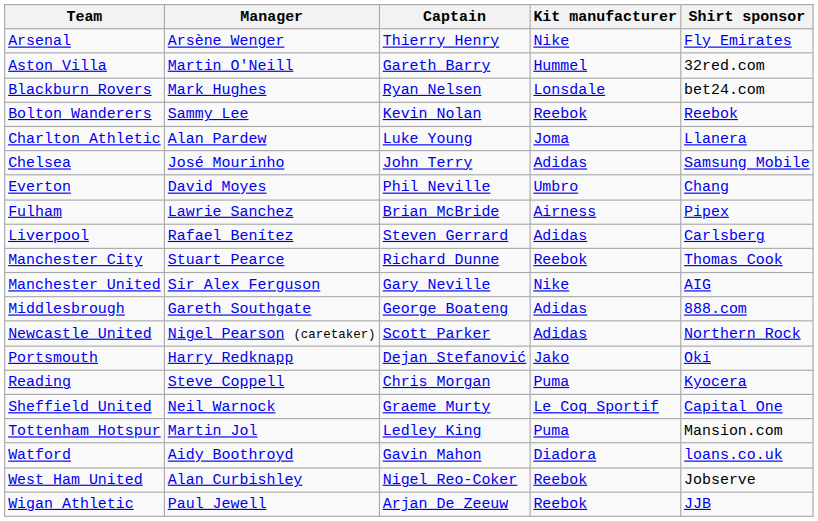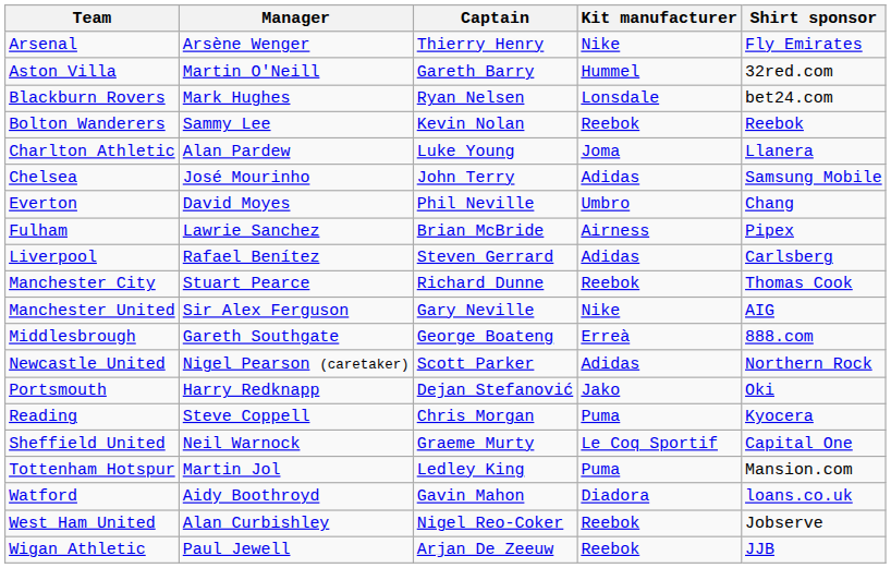 <table class="wikitable sortable" style="text-align:">
 <tr>
 <th>Team</th>
 <th>Manager</th>
 <th>Captain</th>
 <th>Kit manufacturer</th>
 <th>Shirt sponsor</th>
 </tr>
 <tr>
 <td><a href='#'>Arsenal</a></td>
 <td> <a href='#'>Arsène Wenger</a></td>
 <td> <a href='#'>Thierry Henry</a></td>
 <td><a href='#'>Nike</a></td>
 <td><a href='#'>Fly Emirates</a></td>
 </tr>
 <tr>
 <td><a href='#'>Aston Villa</a></td>
 <td> <a href='#'>Martin O'Neill</a></td>
 <td> <a href='#'>Gareth Barry</a></td>
 <td><a href='#'>Hummel</a></td>
 <td>32red.com</td>
 </tr>
 <tr>
 <td><a href='#'>Blackburn Rovers</a></td>
 <td> <a href='#'>Mark Hughes</a></td>
 <td> <a href='#'>Ryan Nelsen</a></td>
 <td><a href='#'>Lonsdale</a></td>
 <td>bet24.com</td>
 </tr>
 <tr>
 <td><a href='#'>Bolton Wanderers</a></td>
 <td> <a href='#'>Sammy Lee</a></td>
 <td> <a href='#'>Kevin Nolan</a></td>
 <td><a href='#'>Reebok</a></td>
 <td><a href='#'>Reebok</a></td>
 </tr>
 <tr>
 <td><a href='#'>Charlton Athletic</a></td>
 <td> <a href='#'>Alan Pardew</a></td>
 <td> <a href='#'>Luke Young</a></td>
 <td><a href='#'>Joma</a></td>
 <td><a href='#'>Llanera</a></td>
 </tr>
 <tr>
 <td><a href='#'>Chelsea</a></td>
 <td> <a href='#'>José Mourinho</a></td>
 <td> <a href='#'>John Terry</a></td>
 <td><a href='#'>Adidas</a></td>
 <td><a href='#'>Samsung Mobile</a></td>
 </tr>
 <tr>
 <td><a href='#'>Everton</a></td>
 <td> <a href='#'>David Moyes</a></td>
 <td> <a href='#'>Phil Neville</a></td>
 <td><a href='#'>Umbro</a></td>
 <td><a href='#'>Chang</a></td>
 </tr>
 <tr>
 <td><a href='#'>Fulham</a></td>
 <td> <a href='#'>Lawrie Sanchez</a></td>
 <td> <a href='#'>Brian McBride</a></td>
 <td><a href='#'>Airness</a></td>
 <td><a href='#'>Pipex</a></td>
 </tr>
 <tr>
 <td><a href='#'>Liverpool</a></td>
 <td> <a href='#'>Rafael Benítez</a></td>
 <td> <a href='#'>Steven Gerrard</a></td>
 <td><a href='#'>Adidas</a></td>
 <td><a href='#'>Carlsberg</a></td>
 </tr>
 <tr>
 <td><a href='#'>Manchester City</a></td>
 <td> <a href='#'>Stuart Pearce</a></td>
 <td> <a href='#'>Richard Dunne</a></td>
 <td><a href='#'>Reebok</a></td>
 <td><a href='#'>Thomas Cook</a></td>
 </tr>
 <tr>
 <td><a href='#'>Manchester United</a></td>
 <td> <a href='#'>Sir Alex Ferguson</a></td>
 <td> <a href='#'>Gary Neville</a></td>
 <td><a href='#'>Nike</a></td>
 <td><a href='#'>AIG</a></td>
 </tr>
 <tr>
 <td><a href='#'>Middlesbrough</a></td>
 <td> <a href='#'>Gareth Southgate</a></td>
 <td> <a href='#'>George Boateng</a></td>
-<td><a href='#'>Adidas</a></td>
+<td><a href='#'>Erreà</a></td>
 <td><a href='#'>888.com</a></td>
 </tr>
 <tr>
 <td><a href='#'>Newcastle United</a></td>
 <td> <a href='#'>Nigel Pearson</a> <small>(caretaker)</small></td>
 <td> <a href='#'>Scott Parker</a></td>
 <td><a href='#'>Adidas</a></td>
 <td><a href='#'>Northern Rock</a></td>
 </tr>
 <tr>
 <td><a href='#'>Portsmouth</a></td>
 <td> <a href='#'>Harry Redknapp</a></td>
 <td> <a href='#'>Dejan Stefanović</a></td>
 <td><a href='#'>Jako</a></td>
 <td><a href='#'>Oki</a></td>
 </tr>
 <tr>
 <td><a href='#'>Reading</a></td>
 <td> <a href='#'>Steve Coppell</a></td>
 <td> <a href='#'>Chris Morgan</a></td>
 <td><a href='#'>Puma</a></td>
 <td><a href='#'>Kyocera</a></td>
 </tr>
 <tr>
 <td><a href='#'>Sheffield United</a></td>
 <td> <a href='#'>Neil Warnock</a></td>
 <td> <a href='#'>Graeme Murty</a></td>
 <td><a href='#'>Le Coq Sportif</a></td>
 <td><a href='#'>Capital One</a></td>
 </tr>
 <tr>
 <td><a href='#'>Tottenham Hotspur</a></td>
 <td> <a href='#'>Martin Jol</a></td>
 <td> <a href='#'>Ledley King</a></td>
 <td><a href='#'>Puma</a></td>
 <td>Mansion.com</td>
 </tr>
 <tr>
 <td><a href='#'>Watford</a></td>
 <td> <a href='#'>Aidy Boothroyd</a></td>
 <td> <a href='#'>Gavin Mahon</a></td>
 <td><a href='#'>Diadora</a></td>
 <td><a href='#'>loans.co.uk</a></td>
 </tr>
 <tr>
 <td><a href='#'>West Ham United</a></td>
 <td> <a href='#'>Alan Curbishley</a></td>
 <td> <a href='#'>Nigel Reo-Coker</a></td>
 <td><a href='#'>Reebok</a></td>
 <td>Jobserve</td>
 </tr>
 <tr>
 <td><a href='#'>Wigan Athletic</a></td>
 <td> <a href='#'>Paul Jewell</a></td>
 <td> <a href='#'>Arjan De Zeeuw</a></td>
 <td><a href='#'>Reebok</a></td>
 <td><a href='#'>JJB</a></td>
 </tr>
 </table>
